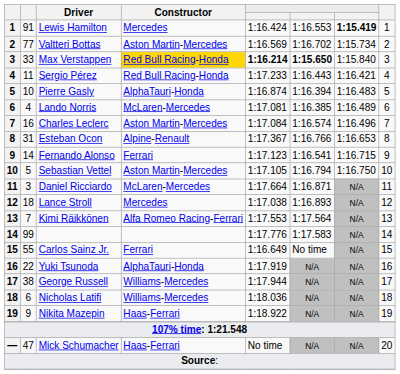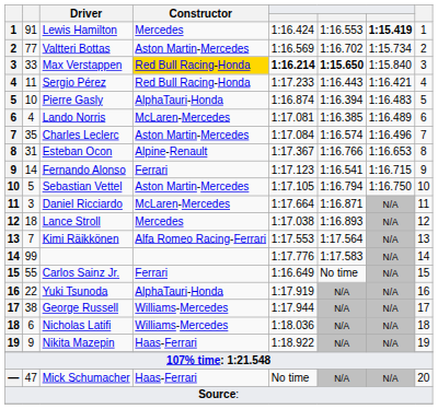 <table class="wikitable sortable" style="font-size: 85%;">
 <tr>
 <th rowspan="2"></th>
 <th rowspan="2"></th>
 <th rowspan="2">Driver</th>
 <th rowspan="2">Constructor</th>
 <th colspan="3" style="background:#eaecf0; text-align:center;"></th>
 <th rowspan="2"></th>
 </tr>
 <tr>
 <th scope="col"></th>
 <th scope="col"></th>
 <th scope="col"></th>
 </tr>
 <tr>
 <th scope="row">1</th>
 <td align="center">91</td>
 <td data-sort-value="ham"> <a href='#'>Lewis Hamilton</a></td>
 <td><a href='#'>Mercedes</a></td>
 <td>1:16.424</td>
 <td>1:16.553</td>
 <td><strong>1:15.419</strong></td>
 <td align="center">1</td>
 </tr>
 <tr>
 <th scope="row">2</th>
 <td align="center">77</td>
 <td data-sort-value="bot"> <a href='#'>Valtteri Bottas</a></td>
 <td><a href='#'>Aston Martin</a>-<a href='#'>Mercedes</a></td>
 <td>1:16.569</td>
 <td>1:16.702</td>
 <td>1:15.734</td>
 <td align="center">2</td>
 </tr>
 <tr>
 <th scope="row">3</th>
 <td align="center">33</td>
 <td data-sort-value="ver"> <a href='#'>Max Verstappen</a></td>
 <td style="background: gold;"><a href='#'>Red Bull Racing</a>-<a href='#'>Honda</a></td>
 <td><strong>1:16.214</strong></td>
 <td><strong>1:15.650</strong></td>
 <td>1:15.840</td>
 <td align="center">3</td>
 </tr>
 <tr>
 <th scope="row">4</th>
 <td align="center">11</td>
 <td data-sort-value="per"> <a href='#'>Sergio Pérez</a></td>
 <td><a href='#'>Red Bull Racing</a>-<a href='#'>Honda</a></td>
 <td>1:17.233</td>
 <td>1:16.443</td>
 <td>1:16.421</td>
 <td align="center">4</td>
 </tr>
 <tr>
 <th scope="row">5</th>
 <td align="center">10</td>
 <td data-sort-value="gas"> <a href='#'>Pierre Gasly</a></td>
 <td><a href='#'>AlphaTauri</a>-<a href='#'>Honda</a></td>
 <td>1:16.874</td>
 <td>1:16.394</td>
 <td>1:16.483</td>
 <td align="center">5</td>
 </tr>
 <tr>
 <th scope="row">6</th>
 <td align="center">4</td>
 <td data-sort-value="nor"> <a href='#'>Lando Norris</a></td>
 <td><a href='#'>McLaren</a>-<a href='#'>Mercedes</a></td>
 <td>1:17.081</td>
 <td>1:16.385</td>
 <td>1:16.489</td>
 <td align="center">6</td>
 </tr>
 <tr>
 <th scope="row">7</th>
-<td align="center">16</td>
+<td align="center">35</td>
 <td data-sort-value="lec"> <a href='#'>Charles Leclerc</a></td>
 <td><a href='#'>Aston Martin</a>-<a href='#'>Mercedes</a></td>
 <td>1:17.084</td>
 <td>1:16.574</td>
 <td>1:16.496</td>
 <td align="center">7</td>
 </tr>
 <tr>
 <th scope="row">8</th>
 <td align="center">31</td>
 <td data-sort-value="oco"> <a href='#'>Esteban Ocon</a></td>
 <td><a href='#'>Alpine</a>-<a href='#'>Renault</a></td>
 <td>1:17.367</td>
 <td>1:16.766</td>
 <td>1:16.653</td>
 <td align="center">8</td>
 </tr>
 <tr>
 <th scope="row">9</th>
 <td align="center">14</td>
 <td data-sort-value="alo"> <a href='#'>Fernando Alonso</a></td>
 <td><a href='#'>Ferrari</a></td>
 <td>1:17.123</td>
 <td>1:16.541</td>
 <td>1:16.715</td>
 <td align="center">9</td>
 </tr>
 <tr>
 <th scope="row">10</th>
 <td align="center">5</td>
 <td data-sort-value="vet"> <a href='#'>Sebastian Vettel</a></td>
 <td><a href='#'>Aston Martin</a>-<a href='#'>Mercedes</a></td>
 <td>1:17.105</td>
 <td>1:16.794</td>
 <td>1:16.750</td>
 <td align="center">10</td>
 </tr>
 <tr>
 <th scope="row">11</th>
 <td align="center">3</td>
 <td data-sort-value="ric"> <a href='#'>Daniel Ricciardo</a></td>
 <td><a href='#'>McLaren</a>-<a href='#'>Mercedes</a></td>
 <td>1:17.664</td>
 <td>1:16.871</td>
 <td style="background: silver" align="center" data-sort-value="15"><small>N/A</small></td>
 <td align="center">11</td>
 </tr>
 <tr>
 <th scope="row">12</th>
 <td align="center">18</td>
 <td data-sort-value="str"> <a href='#'>Lance Stroll</a></td>
 <td><a href='#'>Mercedes</a></td>
 <td>1:17.038</td>
 <td>1:16.893</td>
 <td style="background: silver" align="center" data-sort-value="15"><small>N/A</small></td>
 <td align="center">12</td>
 </tr>
 <tr>
 <th scope="row">13</th>
 <td align="center">7</td>
 <td data-sort-value="rai"> <a href='#'>Kimi Räikkönen</a></td>
 <td><a href='#'>Alfa Romeo Racing</a>-<a href='#'>Ferrari</a></td>
 <td>1:17.553</td>
 <td>1:17.564</td>
 <td style="background: silver" align="center" data-sort-value="14"><small>N/A</small></td>
 <td align="center">13</td>
 </tr>
 <tr>
 <th scope="row">14</th>
 <td align="center">99</td>
 <td data-sort-value="gio"></td>
 <td></td>
 <td>1:17.776</td>
 <td>1:17.583</td>
 <td style="background: silver" align="center"><small>N/A</small></td>
 <td align="center">14</td>
 </tr>
 <tr>
 <th scope="row">15</th>
 <td align="center">55</td>
 <td data-sort-value="sai"> <a href='#'>Carlos Sainz Jr.</a></td>
 <td><a href='#'>Ferrari</a></td>
 <td>1:16.649</td>
 <td>No time</td>
 <td style="background: silver" align="center" data-sort-value="15"><small>N/A</small></td>
 <td align="center">15</td>
 </tr>
 <tr>
 <th scope="row">16</th>
 <td align="center">22</td>
 <td data-sort-value="tsu"> <a href='#'>Yuki Tsunoda</a></td>
 <td><a href='#'>AlphaTauri</a>-<a href='#'>Honda</a></td>
 <td>1:17.919</td>
 <td style="background: silver" align="center" data-sort-value="15"><small>N/A</small></td>
 <td style="background: silver" align="center" data-sort-value="15"><small>N/A</small></td>
 <td align="center">16</td>
 </tr>
 <tr>
 <th scope="row">17</th>
 <td align="center">38</td>
 <td data-sort-value="rus"> <a href='#'>George Russell</a></td>
 <td><a href='#'>Williams</a>-<a href='#'>Mercedes</a></td>
 <td>1:17.944</td>
 <td style="background: silver" align="center" data-sort-value="15"><small>N/A</small></td>
 <td style="background: silver" align="center" data-sort-value="15"><small>N/A</small></td>
 <td align="center">17</td>
 </tr>
 <tr>
 <th scope="row">18</th>
 <td align="center">6</td>
 <td data-sort-value="lat"> <a href='#'>Nicholas Latifi</a></td>
 <td><a href='#'>Williams</a>-<a href='#'>Mercedes</a></td>
 <td>1:18.036</td>
 <td style="background: silver" align="center" data-sort-value="18"><small>N/A</small></td>
 <td style="background: silver" align="center" data-sort-value="18"><small>N/A</small></td>
 <td align="center">18</td>
 </tr>
 <tr>
 <th scope="row">19</th>
 <td align="center">9</td>
 <td data-sort-value="maz"><a href='#'>Nikita Mazepin</a></td>
 <td><a href='#'>Haas</a>-<a href='#'>Ferrari</a></td>
 <td>1:18.922</td>
 <td style="background: silver" align="center" data-sort-value="19"><small>N/A</small></td>
 <td style="background: silver" align="center" data-sort-value="19"><small>N/A</small></td>
 <td align="center">19</td>
 </tr>
 <tr>
 </tr>
 <tr class="sortbottom">
 <td colspan="8" style="background-color:#EAECF0;text-align:center"><strong><a href='#'>107% time</a>: 1:21.548</strong></td>
 </tr>
 <tr>
 <th scope="row">—</th>
 <td align="center">47</td>
 <td data-sort-value="sch"> <a href='#'>Mick Schumacher</a></td>
 <td><a href='#'>Haas</a>-<a href='#'>Ferrari</a></td>
 <td>No time</td>
 <td style="background: silver" align="center" data-sort-value="14"><small>N/A</small></td>
 <td style="background: silver" align="center" data-sort-value="18"><small>N/A</small></td>
 <td align="center">20</td>
 </tr>
 <tr class="sortbottom">
 <td colspan="8" style="background-color:#EAECF0;text-align:center"><strong>Source</strong>:</td>
 </tr>
 <tr>
 </tr>
 </table>
